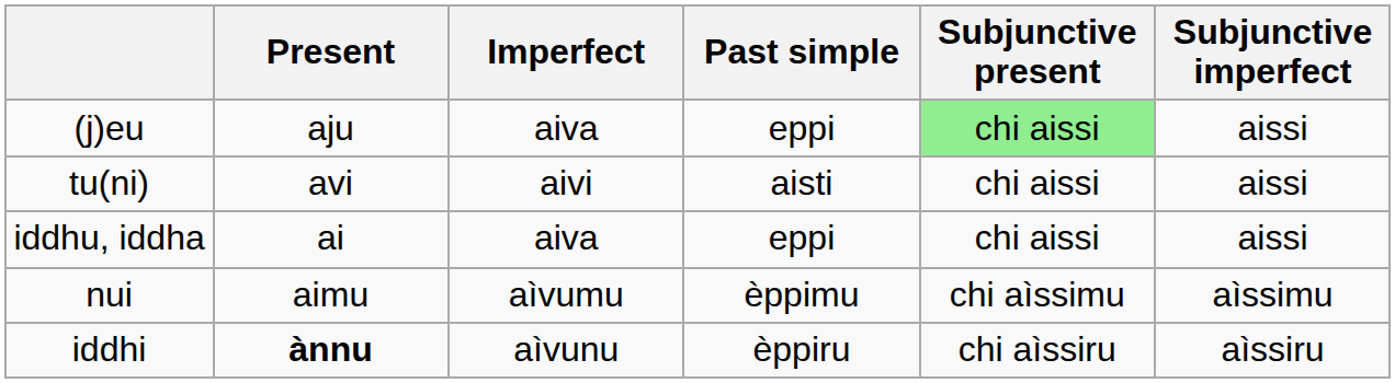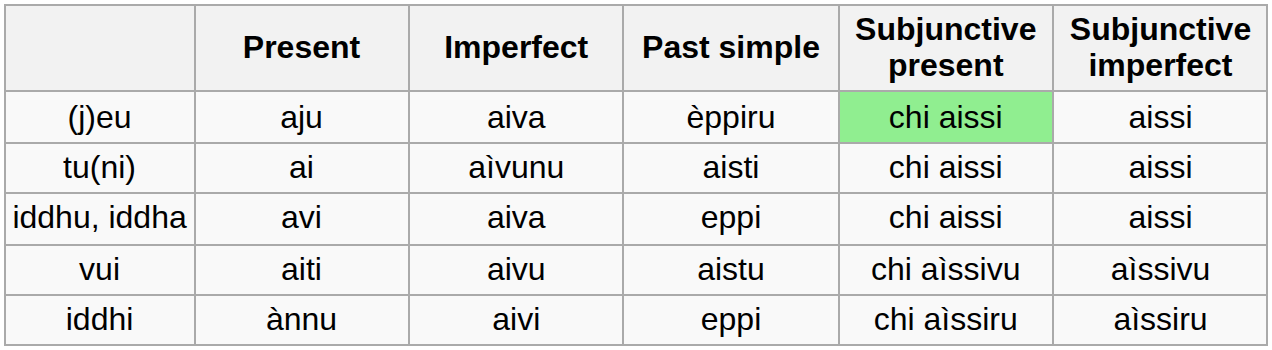 <table class="wikitable" style="text-align:center">
 <tr>
 <th></th>
 <th width=100px>Present</th>
 <th width=100px>Imperfect</th>
 <th width=100px>Past simple</th>
 <th width=100px>Subjunctive present</th>
 <th width=100px>Subjunctive imperfect</th>
 </tr>
 <tr>
 <td>(j)eu</td>
 <td>aju</td>
 <td>aiva</td>
-<td>eppi</td>
+<td>èppiru</td>
 <td style="background: lightgreen;">chi aissi</td>
 <td>aissi</td>
 </tr>
 <tr>
 <td>tu(ni)</td>
-<td>avi</td>
-<td>aivi</td>
+<td>ai</td>
+<td>aìvunu</td>
 <td>aisti</td>
 <td>chi aissi</td>
 <td>aissi</td>
 </tr>
 <tr>
 <td>iddhu, iddha</td>
-<td>ai</td>
+<td>avi</td>
 <td>aiva</td>
 <td>eppi</td>
 <td>chi aissi</td>
 <td>aissi</td>
 </tr>
 <tr>
-<td>nui</td>
-<td>aimu</td>
-<td>aìvumu</td>
-<td>èppimu</td>
-<td>chi aìssimu</td>
-<td>aìssimu</td>
+<td>vui</td>
+<td>aiti</td>
+<td>aivu</td>
+<td>aistu</td>
+<td>chi aìssivu</td>
+<td>aìssivu</td>
 </tr>
 <tr>
 <td>iddhi</td>
-<td><strong>ànnu</strong></td>
-<td>aìvunu</td>
-<td>èppiru</td>
+<td>ànnu</td>
+<td>aivi</td>
+<td>eppi</td>
 <td>chi aìssiru</td>
 <td>aìssiru</td>
 </tr>
 </table>
